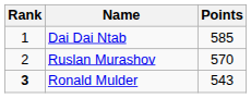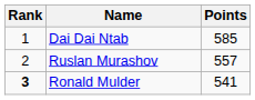 <table class="wikitable" border="1">
 <tr>
 <th width=30>Rank</th>
 <th width=170>Name</th>
 <th width=25>Points</th>
 </tr>
 <tr align="center">
 <td>1</td>
 <td align="left"> <a href='#'>Dai Dai Ntab</a></td>
 <td>585</td>
 </tr>
 <tr align="center">
 <td>2</td>
 <td align="left"> <a href='#'>Ruslan Murashov</a></td>
-<td>570</td>
+<td>557</td>
 </tr>
 <tr align="center">
 <td><strong>3</strong></td>
 <td align="left"> <a href='#'>Ronald Mulder</a></td>
-<td>543</td>
+<td>541</td>
 </tr>
 </table>
